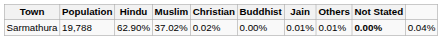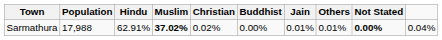 <table class="wikitable">
 <tr>
 <th>Town</th>
 <th>Population</th>
 <th>Hindu</th>
 <th>Muslim</th>
 <th>Christian</th>
 <th>Buddhist</th>
 <th>Jain</th>
 <th>Others</th>
 <th>Not Stated</th>
 </tr>
 <tr>
 <td>Sarmathura</td>
-<td>19,788</td>
-<td>62.90%</td>
-<td>37.02%</td>
+<td>17,988</td>
+<td>62.91%</td>
+<td><strong>37.02%</strong></td>
 <td>0.02%</td>
 <td>0.00%</td>
 <td>0.01%</td>
 <td>0.01%</td>
 <td><strong>0.00%</strong></td>
 <td>0.04%</td>
 </tr>
 </table>
